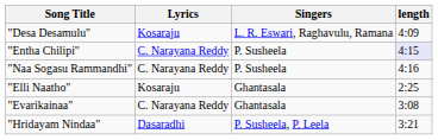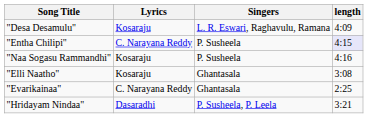 <table class="wikitable">
 <tr>
 <th>Song Title</th>
 <th>Lyrics</th>
 <th>Singers</th>
 <th>length</th>
 </tr>
 <tr>
 <td>"Desa Desamulu"</td>
 <td><a href='#'>Kosaraju</a></td>
 <td><a href='#'>L. R. Eswari</a>, Raghavulu, Ramana</td>
 <td>4:09</td>
 </tr>
 <tr>
 <td>"Entha Chilipi"</td>
 <td><a href='#'>C. Narayana Reddy</a></td>
 <td>P. Susheela</td>
 <td style="background: lavender;">4:15</td>
 </tr>
 <tr>
 <td>"Naa Sogasu Rammandhi"</td>
-<td>C. Narayana Reddy</td>
+<td>Kosaraju</td>
 <td>P. Susheela</td>
 <td>4:16</td>
 </tr>
 <tr>
 <td>"Elli Naatho"</td>
 <td>Kosaraju</td>
 <td>Ghantasala</td>
-<td>2:25</td>
+<td>3:08</td>
 </tr>
 <tr>
 <td>"Evarikainaa"</td>
 <td>C. Narayana Reddy</td>
 <td>Ghantasala</td>
-<td>3:08</td>
+<td>2:25</td>
 </tr>
 <tr>
 <td>"Hridayam Nindaa"</td>
 <td><a href='#'>Dasaradhi</a></td>
 <td><a href='#'>P. Susheela</a>, <a href='#'>P. Leela</a></td>
 <td>3:21</td>
 </tr>
 </table>
